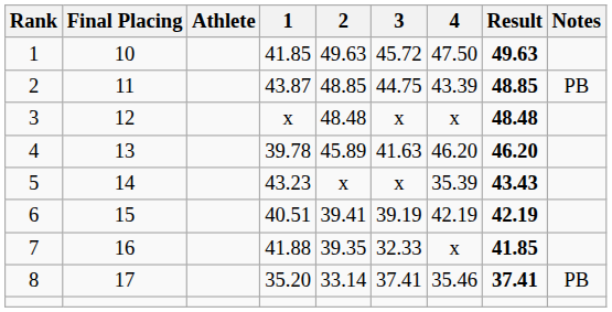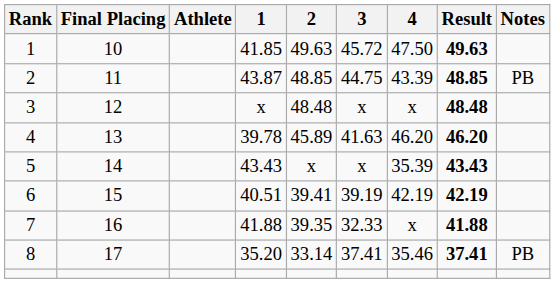 <table class="wikitable sortable" style="text-align:center">
 <tr>
 <th>Rank</th>
 <th>Final Placing</th>
 <th>Athlete</th>
 <th>1</th>
 <th>2</th>
 <th>3</th>
 <th>4</th>
 <th>Result</th>
 <th>Notes</th>
 </tr>
 <tr>
 <td>1</td>
 <td>10</td>
 <td align=left></td>
 <td>41.85</td>
 <td>49.63</td>
 <td>45.72</td>
 <td>47.50</td>
 <td><strong>49.63</strong></td>
 <td></td>
 </tr>
 <tr>
 <td>2</td>
 <td>11</td>
 <td align=left></td>
 <td>43.87</td>
 <td>48.85</td>
 <td>44.75</td>
 <td>43.39</td>
 <td><strong>48.85</strong></td>
 <td>PB</td>
 </tr>
 <tr>
 <td>3</td>
 <td>12</td>
 <td align=left></td>
 <td>x</td>
 <td>48.48</td>
 <td>x</td>
 <td>x</td>
 <td><strong>48.48</strong></td>
 <td></td>
 </tr>
 <tr>
 <td>4</td>
 <td>13</td>
 <td align=left></td>
 <td>39.78</td>
 <td>45.89</td>
 <td>41.63</td>
 <td>46.20</td>
 <td><strong>46.20</strong></td>
 <td></td>
 </tr>
 <tr>
 <td>5</td>
 <td>14</td>
 <td align=left></td>
-<td>43.23</td>
+<td>43.43</td>
 <td>x</td>
 <td>x</td>
 <td>35.39</td>
 <td><strong>43.43</strong></td>
 <td></td>
 </tr>
 <tr>
 <td>6</td>
 <td>15</td>
 <td align=left></td>
 <td>40.51</td>
 <td>39.41</td>
 <td>39.19</td>
 <td>42.19</td>
 <td><strong>42.19</strong></td>
 <td></td>
 </tr>
 <tr>
 <td>7</td>
 <td>16</td>
 <td align=left></td>
 <td>41.88</td>
 <td>39.35</td>
 <td>32.33</td>
 <td>x</td>
-<td><strong>41.85</strong></td>
+<td><strong>41.88</strong></td>
 <td></td>
 </tr>
 <tr>
 <td>8</td>
 <td>17</td>
 <td align=left></td>
 <td>35.20</td>
 <td>33.14</td>
 <td>37.41</td>
 <td>35.46</td>
 <td><strong>37.41</strong></td>
 <td>PB</td>
 </tr>
 <tr>
 <td></td>
 <td></td>
 <td align=left></td>
 <td></td>
 <td></td>
 <td></td>
 <td></td>
 <td></td>
 <td></td>
 </tr>
 </table>
